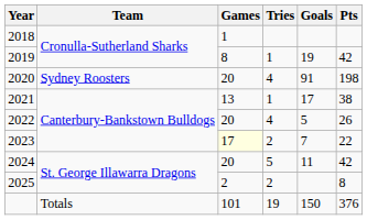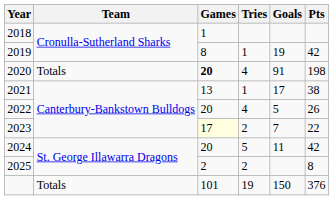 <table class="wikitable">
 <tr>
 <th>Year</th>
 <th>Team</th>
 <th>Games</th>
 <th>Tries</th>
 <th>Goals</th>
 <th>Pts</th>
 </tr>
 <tr>
 <td>2018</td>
 <td rowspan="2"> <a href='#'>Cronulla-Sutherland Sharks</a></td>
 <td>1</td>
 <td></td>
 <td></td>
 <td></td>
 </tr>
 <tr>
 <td>2019</td>
 <td>8</td>
 <td>1</td>
 <td>19</td>
 <td>42</td>
 </tr>
 <tr>
 <td>2020</td>
-<td> <a href='#'>Sydney Roosters</a></td>
-<td>20</td>
+<td>Totals</td>
+<td><strong>20</strong></td>
 <td>4</td>
 <td>91</td>
 <td>198</td>
 </tr>
 <tr>
 <td>2021</td>
 <td rowspan="3"> <a href='#'>Canterbury-Bankstown Bulldogs</a></td>
 <td>13</td>
 <td>1</td>
 <td>17</td>
 <td>38</td>
 </tr>
 <tr>
 <td>2022</td>
 <td>20</td>
 <td>4</td>
 <td>5</td>
 <td>26</td>
 </tr>
 <tr>
 <td>2023</td>
 <td style="background: lightyellow;">17</td>
 <td>2</td>
 <td>7</td>
 <td>22</td>
 </tr>
 <tr>
 <td>2024</td>
 <td rowspan="2"> <a href='#'>St. George Illawarra Dragons</a></td>
 <td>20</td>
 <td>5</td>
 <td>11</td>
 <td>42</td>
 </tr>
 <tr>
 <td>2025</td>
 <td>2</td>
 <td>2</td>
 <td></td>
 <td>8</td>
 </tr>
 <tr>
 <td></td>
 <td>Totals</td>
 <td>101</td>
 <td>19</td>
 <td>150</td>
 <td>376</td>
 </tr>
 </table>
